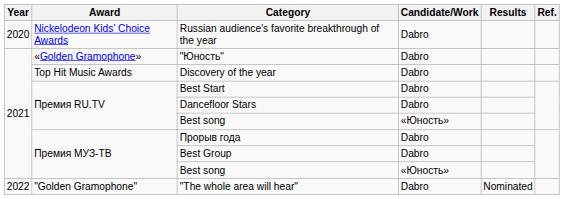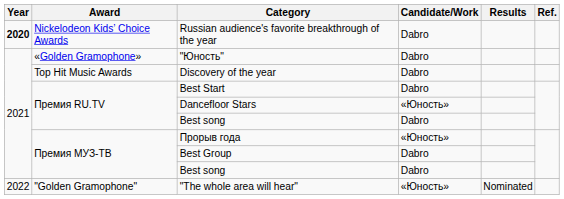 <table class="wikitable">
 <tr>
 <th scope="col">Year</th>
 <th scope="col">Award</th>
 <th>Category</th>
 <th scope="col">Candidate/Work</th>
 <th scope="col">Results</th>
 <th scope="col">Ref.</th>
 </tr>
 <tr>
-<td rowspan="1">2020</td>
+<td rowspan="1"><strong>2020</strong></td>
 <td><a href='#'>Nickelodeon Kids’ Choice Awards</a></td>
 <td>Russian audience's favorite breakthrough of the year</td>
 <td>Dabro</td>
 <td></td>
 <td></td>
 </tr>
 <tr>
 <td rowspan="8">2021</td>
 <td>«<a href='#'>Golden Gramophone</a>»</td>
 <td>"Юность"</td>
 <td>Dabro</td>
 <td></td>
 <td></td>
 </tr>
 <tr>
 <td>Top Hit Music Awards</td>
 <td>Discovery of the year</td>
 <td>Dabro</td>
 <td></td>
 <td></td>
 </tr>
 <tr>
 <td rowspan="3">Премия RU.TV</td>
 <td>Best Start</td>
 <td>Dabro</td>
 <td></td>
 <td rowspan="3"></td>
 </tr>
 <tr>
 <td>Dancefloor Stars</td>
-<td>Dabro</td>
+<td>«Юность»</td>
 <td></td>
 </tr>
 <tr>
 <td>Best song</td>
-<td>«Юность»</td>
+<td>Dabro</td>
 <td></td>
 </tr>
 <tr>
 <td rowspan="3">Премия МУЗ-ТВ</td>
 <td>Прорыв года</td>
-<td>Dabro</td>
+<td>«Юность»</td>
 <td></td>
 <td rowspan="3"></td>
 </tr>
 <tr>
 <td>Best Group</td>
 <td>Dabro</td>
 <td></td>
 </tr>
 <tr>
 <td>Best song</td>
-<td>«Юность»</td>
+<td>Dabro</td>
 <td></td>
 </tr>
 <tr>
 <td>2022</td>
 <td>"Golden Gramophone"</td>
 <td>"The whole area will hear"</td>
-<td>Dabro</td>
+<td>«Юность»</td>
 <td>Nominated</td>
 <td></td>
 </tr>
 </table>
